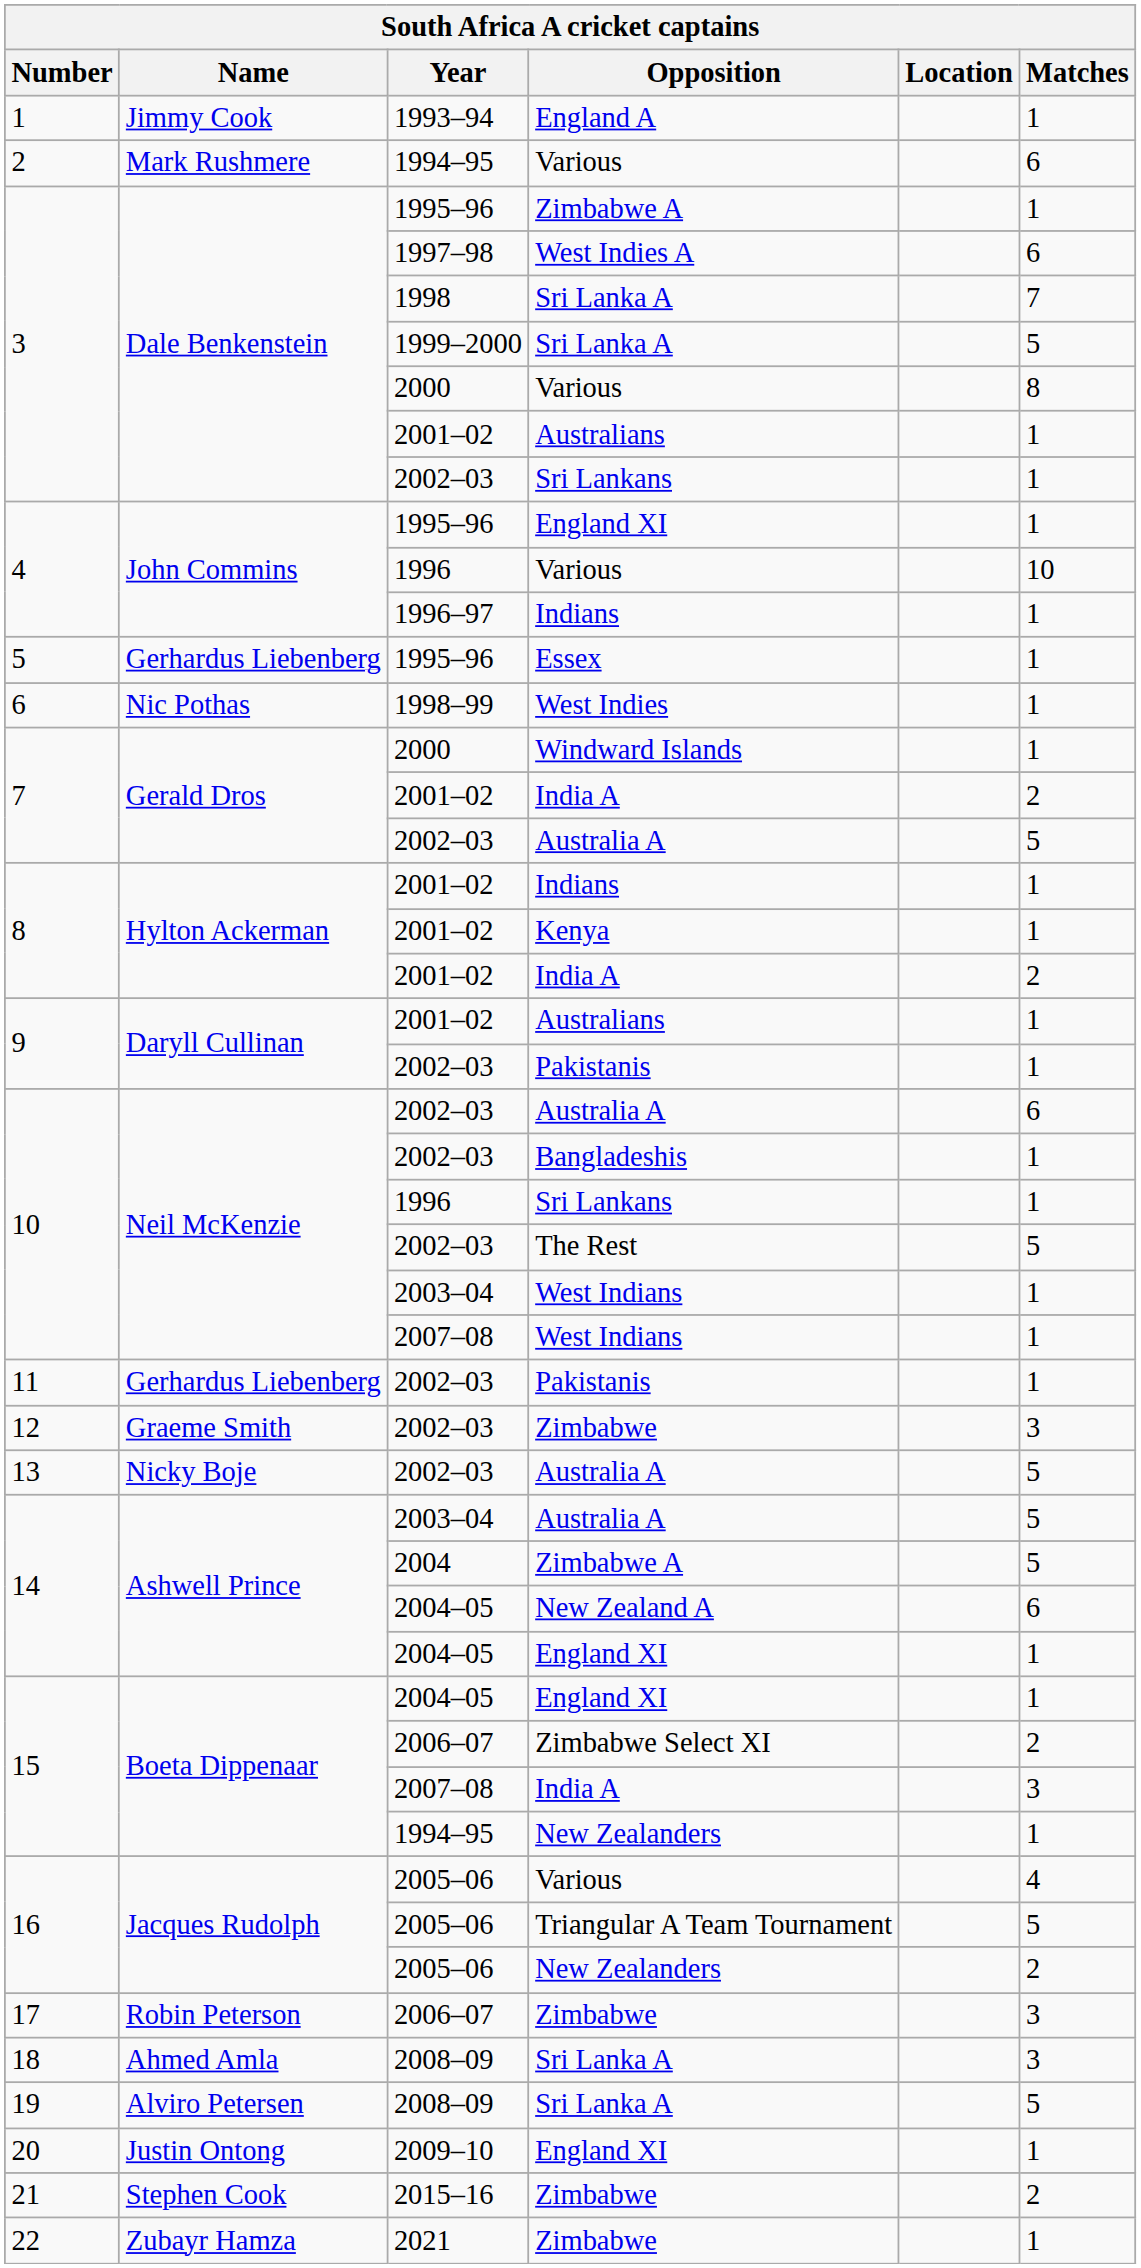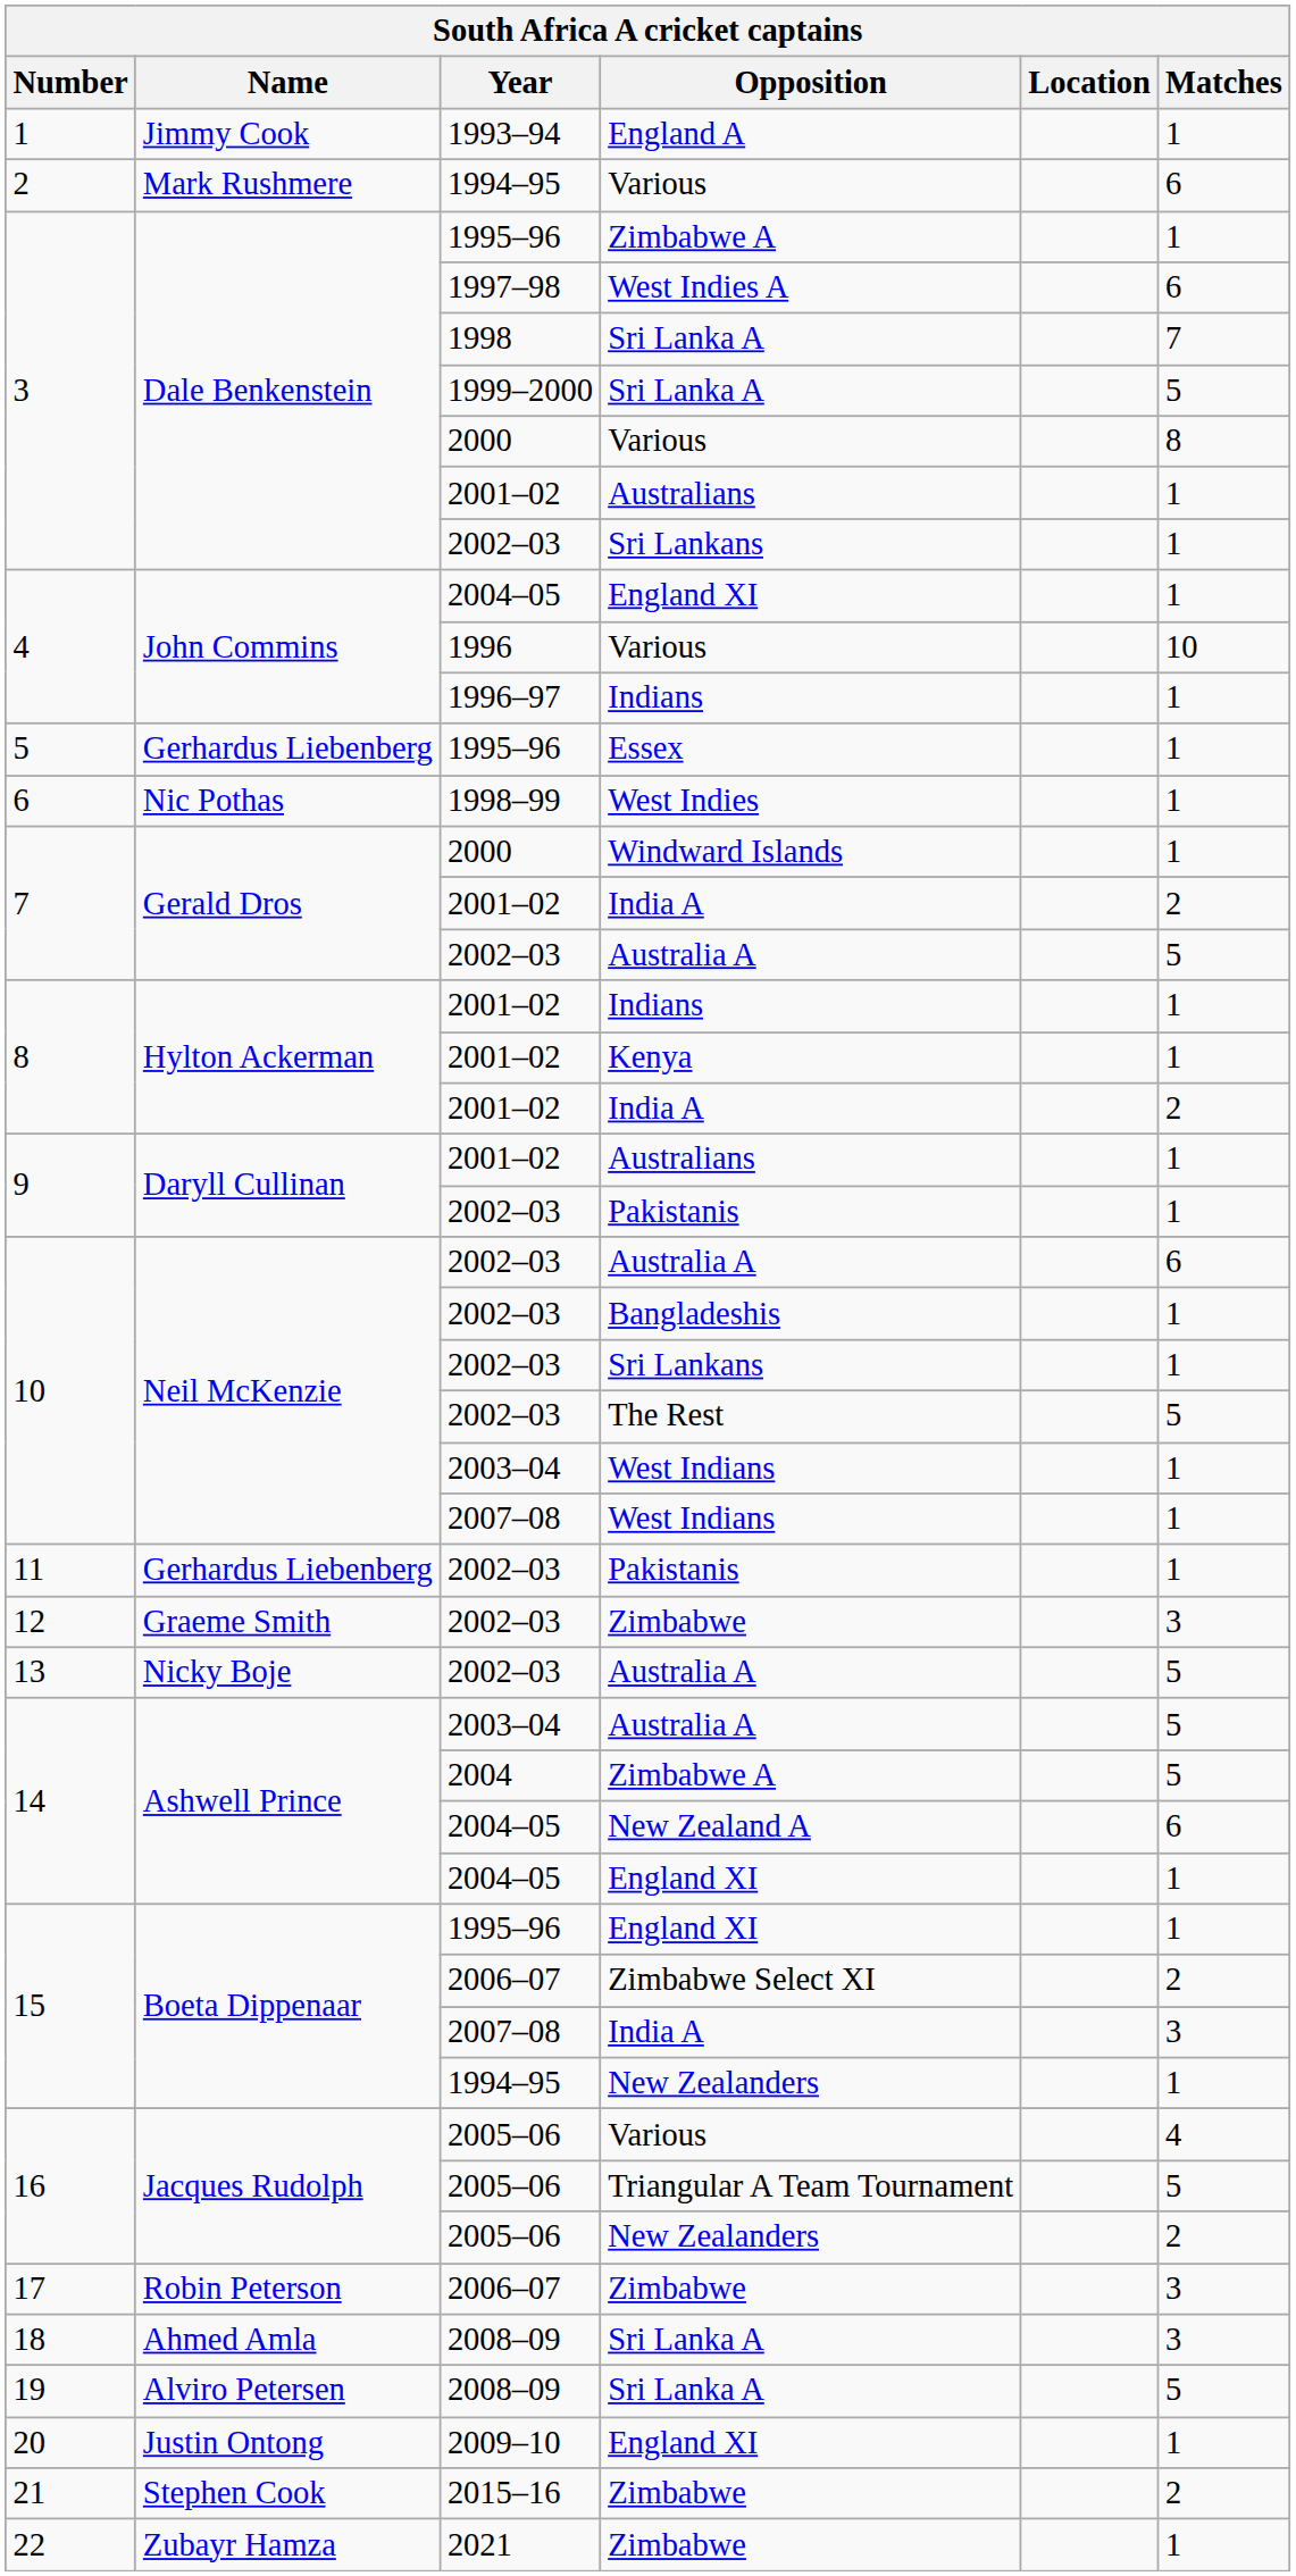 <table class="wikitable">
 <tr>
 <th bgcolor="#efefef" colspan=9>South Africa A cricket captains</th>
 </tr>
 <tr bgcolor="#efefef">
 <th>Number</th>
 <th>Name</th>
 <th>Year</th>
 <th>Opposition</th>
 <th>Location</th>
 <th>Matches</th>
 </tr>
 <tr>
 <td>1</td>
 <td><a href='#'>Jimmy Cook</a></td>
 <td>1993–94</td>
 <td><a href='#'>England A</a></td>
 <td></td>
 <td>1</td>
 </tr>
 <tr>
 <td>2</td>
 <td><a href='#'>Mark Rushmere</a></td>
 <td>1994–95</td>
 <td>Various</td>
 <td></td>
 <td>6</td>
 </tr>
 <tr>
 <td rowspan=7>3</td>
 <td rowspan=7><a href='#'>Dale Benkenstein</a></td>
 <td>1995–96</td>
 <td><a href='#'>Zimbabwe A</a></td>
 <td></td>
 <td>1</td>
 </tr>
 <tr>
 <td>1997–98</td>
 <td><a href='#'>West Indies A</a></td>
 <td></td>
 <td>6</td>
 </tr>
 <tr>
 <td>1998</td>
 <td><a href='#'>Sri Lanka A</a></td>
 <td></td>
 <td>7</td>
 </tr>
 <tr>
 <td>1999–2000</td>
 <td><a href='#'>Sri Lanka A</a></td>
 <td></td>
 <td>5</td>
 </tr>
 <tr>
 <td>2000</td>
 <td>Various</td>
 <td></td>
 <td>8</td>
 </tr>
 <tr>
 <td>2001–02</td>
 <td><a href='#'>Australians</a></td>
 <td></td>
 <td>1</td>
 </tr>
 <tr>
 <td>2002–03</td>
 <td><a href='#'>Sri Lankans</a></td>
 <td></td>
 <td>1</td>
 </tr>
 <tr>
 <td rowspan=3>4</td>
 <td rowspan=3><a href='#'>John Commins</a></td>
-<td>1995–96</td>
+<td>2004–05</td>
 <td><a href='#'>England XI</a></td>
 <td></td>
 <td>1</td>
 </tr>
 <tr>
 <td>1996</td>
 <td>Various</td>
 <td></td>
 <td>10</td>
 </tr>
 <tr>
 <td>1996–97</td>
 <td><a href='#'>Indians</a></td>
 <td></td>
 <td>1</td>
 </tr>
 <tr>
 <td>5</td>
 <td><a href='#'>Gerhardus Liebenberg</a></td>
 <td>1995–96</td>
 <td><a href='#'>Essex</a></td>
 <td></td>
 <td>1</td>
 </tr>
 <tr>
 <td>6</td>
 <td><a href='#'>Nic Pothas</a></td>
 <td>1998–99</td>
 <td><a href='#'>West Indies</a></td>
 <td></td>
 <td>1</td>
 </tr>
 <tr>
 <td rowspan=3>7</td>
 <td rowspan=3><a href='#'>Gerald Dros</a></td>
 <td>2000</td>
 <td><a href='#'>Windward Islands</a></td>
 <td></td>
 <td>1</td>
 </tr>
 <tr>
 <td>2001–02</td>
 <td><a href='#'>India A</a></td>
 <td></td>
 <td>2</td>
 </tr>
 <tr>
 <td>2002–03</td>
 <td><a href='#'>Australia A</a></td>
 <td></td>
 <td>5</td>
 </tr>
 <tr>
 <td rowspan=3>8</td>
 <td rowspan=3><a href='#'>Hylton Ackerman</a></td>
 <td>2001–02</td>
 <td><a href='#'>Indians</a></td>
 <td></td>
 <td>1</td>
 </tr>
 <tr>
 <td>2001–02</td>
 <td><a href='#'>Kenya</a></td>
 <td></td>
 <td>1</td>
 </tr>
 <tr>
 <td>2001–02</td>
 <td><a href='#'>India A</a></td>
 <td></td>
 <td>2</td>
 </tr>
 <tr>
 <td rowspan=2>9</td>
 <td rowspan=2><a href='#'>Daryll Cullinan</a></td>
 <td>2001–02</td>
 <td><a href='#'>Australians</a></td>
 <td></td>
 <td>1</td>
 </tr>
 <tr>
 <td>2002–03</td>
 <td><a href='#'>Pakistanis</a></td>
 <td></td>
 <td>1</td>
 </tr>
 <tr>
 <td rowspan=6>10</td>
 <td rowspan=6><a href='#'>Neil McKenzie</a></td>
 <td>2002–03</td>
 <td><a href='#'>Australia A</a></td>
 <td></td>
 <td>6</td>
 </tr>
 <tr>
 <td>2002–03</td>
 <td><a href='#'>Bangladeshis</a></td>
 <td></td>
 <td>1</td>
 </tr>
 <tr>
-<td>1996</td>
+<td>2002–03</td>
 <td><a href='#'>Sri Lankans</a></td>
 <td></td>
 <td>1</td>
 </tr>
 <tr>
 <td>2002–03</td>
 <td>The Rest</td>
 <td></td>
 <td>5</td>
 </tr>
 <tr>
 <td>2003–04</td>
 <td><a href='#'>West Indians</a></td>
 <td></td>
 <td>1</td>
 </tr>
 <tr>
 <td>2007–08</td>
 <td><a href='#'>West Indians</a></td>
 <td></td>
 <td>1</td>
 </tr>
 <tr>
 <td>11</td>
 <td><a href='#'>Gerhardus Liebenberg</a></td>
 <td>2002–03</td>
 <td><a href='#'>Pakistanis</a></td>
 <td></td>
 <td>1</td>
 </tr>
 <tr>
 <td>12</td>
 <td><a href='#'>Graeme Smith</a></td>
 <td>2002–03</td>
 <td><a href='#'>Zimbabwe</a></td>
 <td></td>
 <td>3</td>
 </tr>
 <tr>
 <td>13</td>
 <td><a href='#'>Nicky Boje</a></td>
 <td>2002–03</td>
 <td><a href='#'>Australia A</a></td>
 <td></td>
 <td>5</td>
 </tr>
 <tr>
 <td rowspan=4>14</td>
 <td rowspan=4><a href='#'>Ashwell Prince</a></td>
 <td>2003–04</td>
 <td><a href='#'>Australia A</a></td>
 <td></td>
 <td>5</td>
 </tr>
 <tr>
 <td>2004</td>
 <td><a href='#'>Zimbabwe A</a></td>
 <td></td>
 <td>5</td>
 </tr>
 <tr>
 <td>2004–05</td>
 <td><a href='#'>New Zealand A</a></td>
 <td></td>
 <td>6</td>
 </tr>
 <tr>
 <td>2004–05</td>
 <td><a href='#'>England XI</a></td>
 <td></td>
 <td>1</td>
 </tr>
 <tr>
 <td rowspan=4>15</td>
 <td rowspan=4><a href='#'>Boeta Dippenaar</a></td>
-<td>2004–05</td>
+<td>1995–96</td>
 <td><a href='#'>England XI</a></td>
 <td></td>
 <td>1</td>
 </tr>
 <tr>
 <td>2006–07</td>
 <td>Zimbabwe Select XI</td>
 <td></td>
 <td>2</td>
 </tr>
 <tr>
 <td>2007–08</td>
 <td><a href='#'>India A</a></td>
 <td></td>
 <td>3</td>
 </tr>
 <tr>
 <td>1994–95</td>
 <td><a href='#'>New Zealanders</a></td>
 <td></td>
 <td>1</td>
 </tr>
 <tr>
 <td rowspan=3>16</td>
 <td rowspan=3><a href='#'>Jacques Rudolph</a></td>
 <td>2005–06</td>
 <td>Various</td>
 <td></td>
 <td>4</td>
 </tr>
 <tr>
 <td>2005–06</td>
 <td>Triangular A Team Tournament</td>
 <td></td>
 <td>5</td>
 </tr>
 <tr>
 <td>2005–06</td>
 <td><a href='#'>New Zealanders</a></td>
 <td></td>
 <td>2</td>
 </tr>
 <tr>
 <td>17</td>
 <td><a href='#'>Robin Peterson</a></td>
 <td>2006–07</td>
 <td><a href='#'>Zimbabwe</a></td>
 <td></td>
 <td>3</td>
 </tr>
 <tr>
 <td>18</td>
 <td><a href='#'>Ahmed Amla</a></td>
 <td>2008–09</td>
 <td><a href='#'>Sri Lanka A</a></td>
 <td></td>
 <td>3</td>
 </tr>
 <tr>
 <td>19</td>
 <td><a href='#'>Alviro Petersen</a></td>
 <td>2008–09</td>
 <td><a href='#'>Sri Lanka A</a></td>
 <td></td>
 <td>5</td>
 </tr>
 <tr>
 <td>20</td>
 <td><a href='#'>Justin Ontong</a></td>
 <td>2009–10</td>
 <td><a href='#'>England XI</a></td>
 <td></td>
 <td>1</td>
 </tr>
 <tr>
 <td>21</td>
 <td><a href='#'>Stephen Cook</a></td>
 <td>2015–16</td>
 <td><a href='#'>Zimbabwe</a></td>
 <td></td>
 <td>2</td>
 </tr>
 <tr>
 <td>22</td>
 <td><a href='#'>Zubayr Hamza</a></td>
 <td>2021</td>
 <td><a href='#'>Zimbabwe</a></td>
 <td></td>
 <td>1</td>
 </tr>
 </table>
